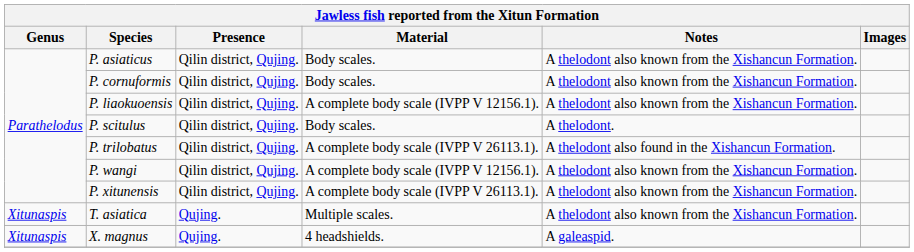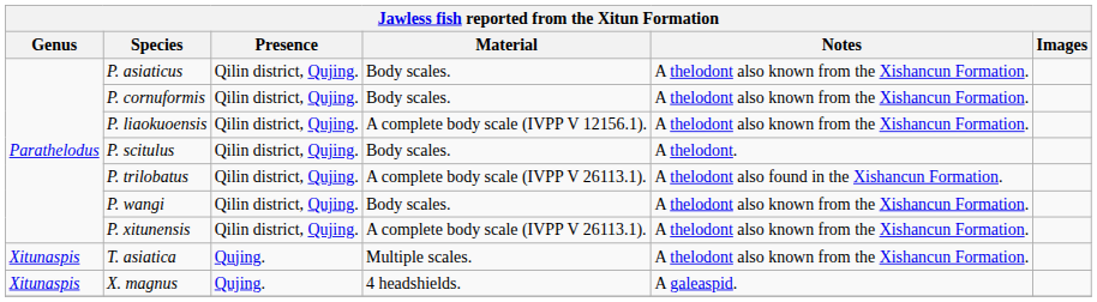 <table class="wikitable" align="center">
 <tr>
 <th colspan="6" align="center"><strong><a href='#'>Jawless fish</a> reported from the Xitun Formation</strong></th>
 </tr>
 <tr>
 <th>Genus</th>
 <th>Species</th>
 <th>Presence</th>
 <th><strong>Material</strong></th>
 <th>Notes</th>
 <th>Images</th>
 </tr>
 <tr>
 <td rowspan=7><em><a href='#'>Parathelodus</a></em></td>
 <td><em>P. asiaticus</em></td>
 <td>Qilin district, <a href='#'>Qujing</a>.</td>
 <td>Body scales.</td>
 <td>A <a href='#'>thelodont</a> also known from the <a href='#'>Xishancun Formation</a>.</td>
 <td></td>
 </tr>
 <tr>
 <td><em>P. cornuformis</em></td>
 <td>Qilin district, <a href='#'>Qujing</a>.</td>
 <td>Body scales.</td>
 <td>A <a href='#'>thelodont</a> also known from the <a href='#'>Xishancun Formation</a>.</td>
 <td></td>
 </tr>
 <tr>
 <td><em>P. liaokuoensis</em></td>
 <td>Qilin district, <a href='#'>Qujing</a>.</td>
 <td>A complete body scale (IVPP V 12156.1).</td>
 <td>A <a href='#'>thelodont</a> also known from the <a href='#'>Xishancun Formation</a>.</td>
 <td></td>
 </tr>
 <tr>
 <td><em>P. scitulus</em></td>
 <td>Qilin district, <a href='#'>Qujing</a>.</td>
 <td>Body scales.</td>
 <td>A <a href='#'>thelodont</a>.</td>
 <td></td>
 </tr>
 <tr>
 <td><em>P. trilobatus</em></td>
 <td>Qilin district, <a href='#'>Qujing</a>.</td>
 <td>A complete body scale (IVPP V 26113.1).</td>
 <td>A <a href='#'>thelodont</a> also found in the <a href='#'>Xishancun Formation</a>.</td>
 <td></td>
 </tr>
 <tr>
 <td><em>P. wangi</em></td>
 <td>Qilin district, <a href='#'>Qujing</a>.</td>
-<td>A complete body scale (IVPP V 12156.1).</td>
+<td>Body scales.</td>
 <td>A <a href='#'>thelodont</a> also known from the <a href='#'>Xishancun Formation</a>.</td>
 <td></td>
 </tr>
 <tr>
 <td><em>P. xitunensis</em></td>
 <td>Qilin district, <a href='#'>Qujing</a>.</td>
 <td>A complete body scale (IVPP V 26113.1).</td>
 <td>A <a href='#'>thelodont</a> also known from the <a href='#'>Xishancun Formation</a>.</td>
 <td></td>
 </tr>
 <tr>
 <td><em><a href='#'>Xitunaspis</a></em></td>
 <td><em>T. asiatica</em></td>
 <td><a href='#'>Qujing</a>.</td>
 <td>Multiple scales.</td>
 <td>A <a href='#'>thelodont</a> also known from the <a href='#'>Xishancun Formation</a>.</td>
 <td></td>
 </tr>
 <tr>
 <td><em><a href='#'>Xitunaspis</a></em></td>
 <td><em>X. magnus</em></td>
 <td><a href='#'>Qujing</a>.</td>
 <td>4 headshields.</td>
 <td>A <a href='#'>galeaspid</a>.</td>
 <td></td>
 </tr>
 <tr>
 </tr>
 </table>
